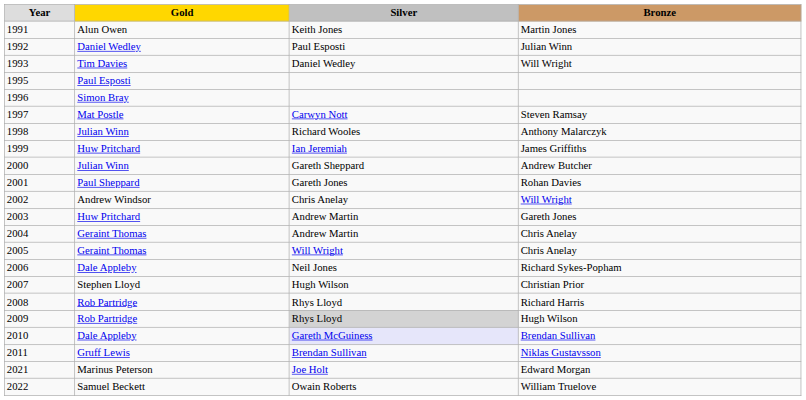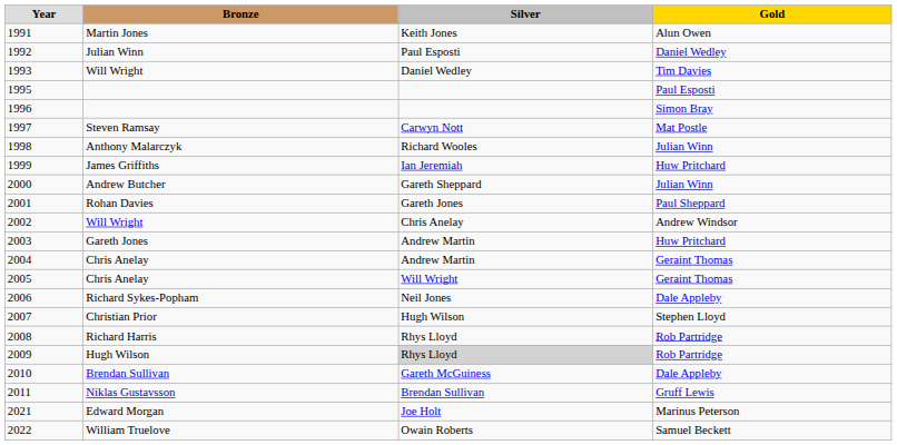 <table class="wikitable" style="width: 60%; text-align:left;">
 <tr>
 <td style="background:#DDDDDD; font-weight:bold; text-align:center;">Year</td>
+<td style="background:#cc9966; font-weight:bold; text-align:center;">Bronze</td>
+<td style="background:silver; font-weight:bold; text-align:center;">Silver</td>
 <td style="background:gold; font-weight:bold; text-align:center;">Gold</td>
-<td style="background:silver; font-weight:bold; text-align:center;">Silver</td>
-<td style="background:#cc9966; font-weight:bold; text-align:center;">Bronze</td>
 </tr>
 <tr>
 <td>1991</td>
+<td>Martin Jones</td>
+<td>Keith Jones</td>
 <td>Alun Owen</td>
-<td>Keith Jones</td>
-<td>Martin Jones</td>
 </tr>
 <tr>
 <td>1992</td>
+<td>Julian Winn</td>
+<td>Paul Esposti</td>
 <td><a href='#'>Daniel Wedley</a></td>
-<td>Paul Esposti</td>
-<td>Julian Winn</td>
 </tr>
 <tr>
 <td>1993</td>
+<td>Will Wright</td>
+<td>Daniel Wedley</td>
 <td><a href='#'>Tim Davies</a></td>
-<td>Daniel Wedley</td>
-<td>Will Wright</td>
 </tr>
 <tr>
 <td>1995</td>
-<td><a href='#'>Paul Esposti</a></td>
 <td></td>
 <td></td>
+<td><a href='#'>Paul Esposti</a></td>
 </tr>
 <tr>
 <td>1996</td>
-<td><a href='#'>Simon Bray</a></td>
 <td></td>
 <td></td>
+<td><a href='#'>Simon Bray</a></td>
 </tr>
 <tr>
 <td>1997</td>
+<td>Steven Ramsay</td>
+<td><a href='#'>Carwyn Nott</a></td>
 <td><a href='#'>Mat Postle</a></td>
-<td><a href='#'>Carwyn Nott</a></td>
-<td>Steven Ramsay</td>
 </tr>
 <tr>
 <td>1998</td>
+<td>Anthony Malarczyk</td>
+<td>Richard Wooles</td>
 <td><a href='#'>Julian Winn</a></td>
-<td>Richard Wooles</td>
-<td>Anthony Malarczyk</td>
 </tr>
 <tr>
 <td>1999</td>
+<td>James Griffiths</td>
+<td><a href='#'>Ian Jeremiah</a></td>
 <td><a href='#'>Huw Pritchard</a></td>
-<td><a href='#'>Ian Jeremiah</a></td>
-<td>James Griffiths</td>
 </tr>
 <tr>
 <td>2000</td>
+<td>Andrew Butcher</td>
+<td>Gareth Sheppard</td>
 <td><a href='#'>Julian Winn</a></td>
-<td>Gareth Sheppard</td>
-<td>Andrew Butcher</td>
 </tr>
 <tr>
 <td>2001</td>
+<td>Rohan Davies</td>
+<td>Gareth Jones</td>
 <td><a href='#'>Paul Sheppard</a></td>
-<td>Gareth Jones</td>
-<td>Rohan Davies</td>
 </tr>
 <tr>
 <td>2002</td>
+<td><a href='#'>Will Wright</a></td>
+<td>Chris Anelay</td>
 <td>Andrew Windsor</td>
-<td>Chris Anelay</td>
-<td><a href='#'>Will Wright</a></td>
 </tr>
 <tr>
 <td>2003</td>
+<td>Gareth Jones</td>
+<td>Andrew Martin</td>
 <td><a href='#'>Huw Pritchard</a></td>
-<td>Andrew Martin</td>
-<td>Gareth Jones</td>
 </tr>
 <tr>
 <td>2004</td>
+<td>Chris Anelay</td>
+<td>Andrew Martin</td>
 <td><a href='#'>Geraint Thomas</a></td>
-<td>Andrew Martin</td>
-<td>Chris Anelay</td>
 </tr>
 <tr>
 <td>2005</td>
+<td>Chris Anelay</td>
+<td><a href='#'>Will Wright</a></td>
 <td><a href='#'>Geraint Thomas</a></td>
-<td><a href='#'>Will Wright</a></td>
-<td>Chris Anelay</td>
 </tr>
 <tr>
 <td>2006</td>
+<td>Richard Sykes-Popham</td>
+<td>Neil Jones</td>
 <td><a href='#'>Dale Appleby</a></td>
-<td>Neil Jones</td>
-<td>Richard Sykes-Popham</td>
 </tr>
 <tr>
 <td>2007</td>
+<td>Christian Prior</td>
+<td>Hugh Wilson</td>
 <td>Stephen Lloyd</td>
-<td>Hugh Wilson</td>
-<td>Christian Prior</td>
 </tr>
 <tr>
 <td>2008</td>
+<td>Richard Harris</td>
+<td>Rhys Lloyd</td>
 <td><a href='#'>Rob Partridge</a></td>
-<td>Rhys Lloyd</td>
-<td>Richard Harris</td>
 </tr>
 <tr>
 <td>2009</td>
+<td>Hugh Wilson</td>
+<td style="background: lightgrey;">Rhys Lloyd</td>
 <td><a href='#'>Rob Partridge</a></td>
-<td style="background: lightgrey;">Rhys Lloyd</td>
-<td>Hugh Wilson</td>
 </tr>
 <tr>
 <td>2010</td>
+<td><a href='#'>Brendan Sullivan</a></td>
+<td><a href='#'>Gareth McGuiness</a></td>
 <td><a href='#'>Dale Appleby</a></td>
-<td style="background: lavender;"><a href='#'>Gareth McGuiness</a></td>
-<td><a href='#'>Brendan Sullivan</a></td>
 </tr>
 <tr>
 <td>2011</td>
+<td><a href='#'>Niklas Gustavsson</a></td>
+<td><a href='#'>Brendan Sullivan</a></td>
 <td><a href='#'>Gruff Lewis</a></td>
-<td><a href='#'>Brendan Sullivan</a></td>
-<td><a href='#'>Niklas Gustavsson</a></td>
 </tr>
 <tr>
 <td>2021</td>
+<td>Edward Morgan</td>
+<td><a href='#'>Joe Holt</a></td>
 <td>Marinus Peterson</td>
-<td><a href='#'>Joe Holt</a></td>
-<td>Edward Morgan</td>
 </tr>
 <tr>
 <td>2022</td>
+<td>William Truelove</td>
+<td>Owain Roberts</td>
 <td>Samuel Beckett</td>
-<td>Owain Roberts</td>
-<td>William Truelove</td>
 </tr>
 </table>
